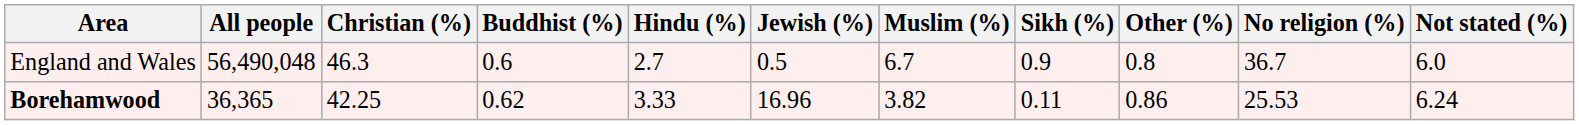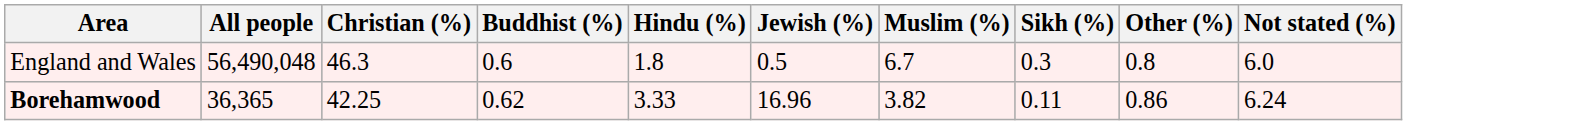 <table class="wikitable">
 <tr>
 <th>Area</th>
 <th>All people</th>
 <th>Christian (%)</th>
 <th>Buddhist (%)</th>
 <th>Hindu (%)</th>
 <th>Jewish (%)</th>
 <th>Muslim (%)</th>
 <th>Sikh (%)</th>
 <th>Other (%)</th>
-<th>No religion (%)</th>
 <th>Not stated (%)</th>
 </tr>
 <tr style="background:#fee;">
 <td>England and Wales</td>
 <td>56,490,048</td>
 <td>46.3</td>
 <td>0.6</td>
-<td>2.7</td>
+<td>1.8</td>
 <td>0.5</td>
 <td>6.7</td>
-<td>0.9</td>
+<td>0.3</td>
 <td>0.8</td>
-<td>36.7</td>
 <td>6.0</td>
 </tr>
 <tr style="background:#fee;">
 <td><strong>Borehamwood</strong></td>
 <td>36,365</td>
 <td>42.25</td>
 <td>0.62</td>
 <td>3.33</td>
 <td>16.96</td>
 <td>3.82</td>
 <td>0.11</td>
 <td>0.86</td>
-<td>25.53</td>
 <td>6.24</td>
 </tr>
 </table>
